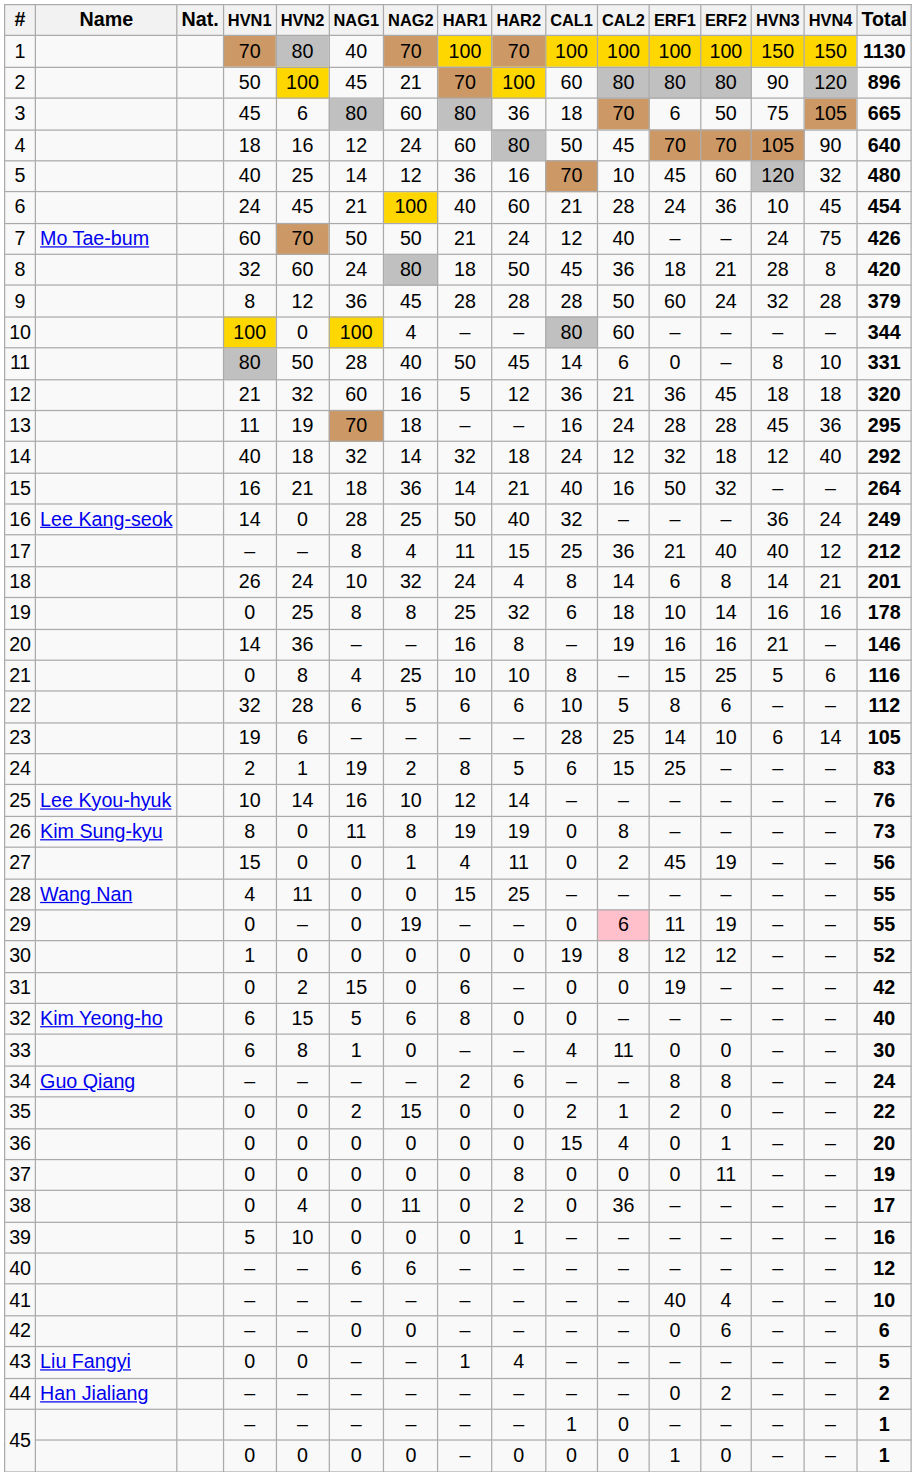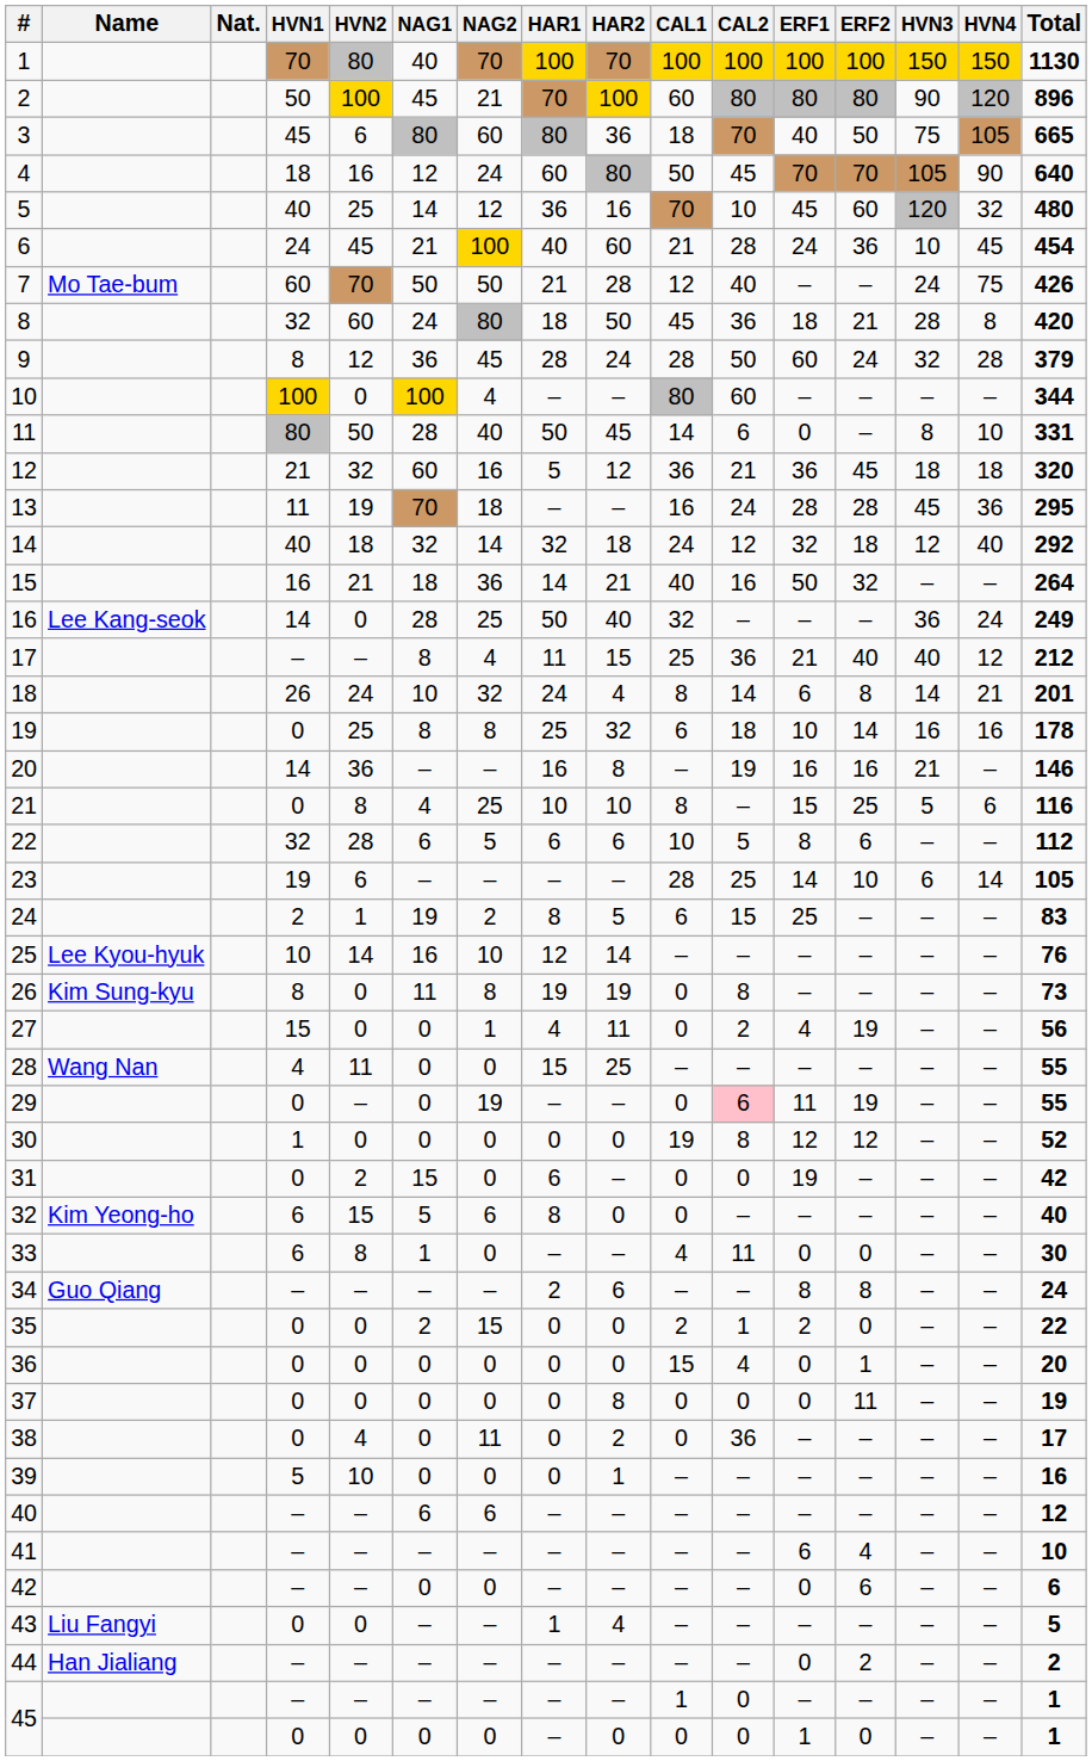 <table class="wikitable sortable" style="text-align:center;">
 <tr>
 <th>#</th>
 <th>Name</th>
 <th>Nat.</th>
 <th><small>HVN1</small></th>
 <th><small>HVN2</small></th>
 <th><small>NAG1</small></th>
 <th><small>NAG2</small></th>
 <th><small>HAR1</small></th>
 <th><small>HAR2</small></th>
 <th><small>CAL1</small></th>
 <th><small>CAL2</small></th>
 <th><small>ERF1</small></th>
 <th><small>ERF2</small></th>
 <th><small>HVN3</small></th>
 <th><small>HVN4</small></th>
 <th>Total</th>
 </tr>
 <tr>
 <td>1</td>
 <td align=left></td>
 <td></td>
 <td bgcolor=CC9966>70</td>
 <td bgcolor="silver">80</td>
 <td>40</td>
 <td bgcolor=CC9966>70</td>
 <td bgcolor="gold">100</td>
 <td bgcolor=CC9966>70</td>
 <td bgcolor="gold">100</td>
 <td bgcolor="gold">100</td>
 <td bgcolor="gold">100</td>
 <td bgcolor="gold">100</td>
 <td bgcolor="gold">150</td>
 <td bgcolor="gold">150</td>
 <td><strong>1130</strong></td>
 </tr>
 <tr>
 <td>2</td>
 <td align=left></td>
 <td></td>
 <td>50</td>
 <td bgcolor="gold">100</td>
 <td>45</td>
 <td>21</td>
 <td bgcolor=CC9966>70</td>
 <td bgcolor="gold">100</td>
 <td>60</td>
 <td bgcolor="silver">80</td>
 <td bgcolor="silver">80</td>
 <td bgcolor="silver">80</td>
 <td>90</td>
 <td bgcolor="silver">120</td>
 <td><strong>896</strong></td>
 </tr>
 <tr>
 <td>3</td>
 <td align=left></td>
 <td></td>
 <td>45</td>
 <td>6</td>
 <td bgcolor="silver">80</td>
 <td>60</td>
 <td bgcolor="silver">80</td>
 <td>36</td>
 <td>18</td>
 <td bgcolor=CC9966>70</td>
-<td>6</td>
+<td>40</td>
 <td>50</td>
 <td>75</td>
 <td bgcolor=CC9966>105</td>
 <td><strong>665</strong></td>
 </tr>
 <tr>
 <td>4</td>
 <td align=left></td>
 <td></td>
 <td>18</td>
 <td>16</td>
 <td>12</td>
 <td>24</td>
 <td>60</td>
 <td bgcolor="silver">80</td>
 <td>50</td>
 <td>45</td>
 <td bgcolor=CC9966>70</td>
 <td bgcolor=CC9966>70</td>
 <td bgcolor=CC9966>105</td>
 <td>90</td>
 <td><strong>640</strong></td>
 </tr>
 <tr>
 <td>5</td>
 <td align=left></td>
 <td></td>
 <td>40</td>
 <td>25</td>
 <td>14</td>
 <td>12</td>
 <td>36</td>
 <td>16</td>
 <td bgcolor=CC9966>70</td>
 <td>10</td>
 <td>45</td>
 <td>60</td>
 <td bgcolor="silver">120</td>
 <td>32</td>
 <td><strong>480</strong></td>
 </tr>
 <tr>
 <td>6</td>
 <td align=left></td>
 <td></td>
 <td>24</td>
 <td>45</td>
 <td>21</td>
 <td bgcolor="gold">100</td>
 <td>40</td>
 <td>60</td>
 <td>21</td>
 <td>28</td>
 <td>24</td>
 <td>36</td>
 <td>10</td>
 <td>45</td>
 <td><strong>454</strong></td>
 </tr>
 <tr>
 <td>7</td>
 <td align=left><a href='#'>Mo Tae-bum</a></td>
 <td></td>
 <td>60</td>
 <td bgcolor=CC9966>70</td>
 <td>50</td>
 <td>50</td>
 <td>21</td>
-<td>24</td>
+<td>28</td>
 <td>12</td>
 <td>40</td>
 <td>–</td>
 <td>–</td>
 <td>24</td>
 <td>75</td>
 <td><strong>426</strong></td>
 </tr>
 <tr>
 <td>8</td>
 <td align=left></td>
 <td></td>
 <td>32</td>
 <td>60</td>
 <td>24</td>
 <td bgcolor="silver">80</td>
 <td>18</td>
 <td>50</td>
 <td>45</td>
 <td>36</td>
 <td>18</td>
 <td>21</td>
 <td>28</td>
 <td>8</td>
 <td><strong>420</strong></td>
 </tr>
 <tr>
 <td>9</td>
 <td align=left></td>
 <td></td>
 <td>8</td>
 <td>12</td>
 <td>36</td>
 <td>45</td>
 <td>28</td>
-<td>28</td>
+<td>24</td>
 <td>28</td>
 <td>50</td>
 <td>60</td>
 <td>24</td>
 <td>32</td>
 <td>28</td>
 <td><strong>379</strong></td>
 </tr>
 <tr>
 <td>10</td>
 <td align=left></td>
 <td></td>
 <td bgcolor="gold">100</td>
 <td>0</td>
 <td bgcolor="gold">100</td>
 <td>4</td>
 <td>–</td>
 <td>–</td>
 <td bgcolor="silver">80</td>
 <td>60</td>
 <td>–</td>
 <td>–</td>
 <td>–</td>
 <td>–</td>
 <td><strong>344</strong></td>
 </tr>
 <tr>
 <td>11</td>
 <td align=left></td>
 <td></td>
 <td bgcolor="silver">80</td>
 <td>50</td>
 <td>28</td>
 <td>40</td>
 <td>50</td>
 <td>45</td>
 <td>14</td>
 <td>6</td>
 <td>0</td>
 <td>–</td>
 <td>8</td>
 <td>10</td>
 <td><strong>331</strong></td>
 </tr>
 <tr>
 <td>12</td>
 <td align=left></td>
 <td></td>
 <td>21</td>
 <td>32</td>
 <td>60</td>
 <td>16</td>
 <td>5</td>
 <td>12</td>
 <td>36</td>
 <td>21</td>
 <td>36</td>
 <td>45</td>
 <td>18</td>
 <td>18</td>
 <td><strong>320</strong></td>
 </tr>
 <tr>
 <td>13</td>
 <td align=left></td>
 <td></td>
 <td>11</td>
 <td>19</td>
 <td bgcolor=CC9966>70</td>
 <td>18</td>
 <td>–</td>
 <td>–</td>
 <td>16</td>
 <td>24</td>
 <td>28</td>
 <td>28</td>
 <td>45</td>
 <td>36</td>
 <td><strong>295</strong></td>
 </tr>
 <tr>
 <td>14</td>
 <td align=left></td>
 <td></td>
 <td>40</td>
 <td>18</td>
 <td>32</td>
 <td>14</td>
 <td>32</td>
 <td>18</td>
 <td>24</td>
 <td>12</td>
 <td>32</td>
 <td>18</td>
 <td>12</td>
 <td>40</td>
 <td><strong>292</strong></td>
 </tr>
 <tr>
 <td>15</td>
 <td align=left></td>
 <td></td>
 <td>16</td>
 <td>21</td>
 <td>18</td>
 <td>36</td>
 <td>14</td>
 <td>21</td>
 <td>40</td>
 <td>16</td>
 <td>50</td>
 <td>32</td>
 <td>–</td>
 <td>–</td>
 <td><strong>264</strong></td>
 </tr>
 <tr>
 <td>16</td>
 <td align=left><a href='#'>Lee Kang-seok</a></td>
 <td></td>
 <td>14</td>
 <td>0</td>
 <td>28</td>
 <td>25</td>
 <td>50</td>
 <td>40</td>
 <td>32</td>
 <td>–</td>
 <td>–</td>
 <td>–</td>
 <td>36</td>
 <td>24</td>
 <td><strong>249</strong></td>
 </tr>
 <tr>
 <td>17</td>
 <td align=left></td>
 <td></td>
 <td>–</td>
 <td>–</td>
 <td>8</td>
 <td>4</td>
 <td>11</td>
 <td>15</td>
 <td>25</td>
 <td>36</td>
 <td>21</td>
 <td>40</td>
 <td>40</td>
 <td>12</td>
 <td><strong>212</strong></td>
 </tr>
 <tr>
 <td>18</td>
 <td align=left></td>
 <td></td>
 <td>26</td>
 <td>24</td>
 <td>10</td>
 <td>32</td>
 <td>24</td>
 <td>4</td>
 <td>8</td>
 <td>14</td>
 <td>6</td>
 <td>8</td>
 <td>14</td>
 <td>21</td>
 <td><strong>201</strong></td>
 </tr>
 <tr>
 <td>19</td>
 <td align=left></td>
 <td></td>
 <td>0</td>
 <td>25</td>
 <td>8</td>
 <td>8</td>
 <td>25</td>
 <td>32</td>
 <td>6</td>
 <td>18</td>
 <td>10</td>
 <td>14</td>
 <td>16</td>
 <td>16</td>
 <td><strong>178</strong></td>
 </tr>
 <tr>
 <td>20</td>
 <td align=left></td>
 <td></td>
 <td>14</td>
 <td>36</td>
 <td>–</td>
 <td>–</td>
 <td>16</td>
 <td>8</td>
 <td>–</td>
 <td>19</td>
 <td>16</td>
 <td>16</td>
 <td>21</td>
 <td>–</td>
 <td><strong>146</strong></td>
 </tr>
 <tr>
 <td>21</td>
 <td align=left></td>
 <td></td>
 <td>0</td>
 <td>8</td>
 <td>4</td>
 <td>25</td>
 <td>10</td>
 <td>10</td>
 <td>8</td>
 <td>–</td>
 <td>15</td>
 <td>25</td>
 <td>5</td>
 <td>6</td>
 <td><strong>116</strong></td>
 </tr>
 <tr>
 <td>22</td>
 <td align=left></td>
 <td></td>
 <td>32</td>
 <td>28</td>
 <td>6</td>
 <td>5</td>
 <td>6</td>
 <td>6</td>
 <td>10</td>
 <td>5</td>
 <td>8</td>
 <td>6</td>
 <td>–</td>
 <td>–</td>
 <td><strong>112</strong></td>
 </tr>
 <tr>
 <td>23</td>
 <td align=left></td>
 <td></td>
 <td>19</td>
 <td>6</td>
 <td>–</td>
 <td>–</td>
 <td>–</td>
 <td>–</td>
 <td>28</td>
 <td>25</td>
 <td>14</td>
 <td>10</td>
 <td>6</td>
 <td>14</td>
 <td><strong>105</strong></td>
 </tr>
 <tr>
 <td>24</td>
 <td align=left></td>
 <td></td>
 <td>2</td>
 <td>1</td>
 <td>19</td>
 <td>2</td>
 <td>8</td>
 <td>5</td>
 <td>6</td>
 <td>15</td>
 <td>25</td>
 <td>–</td>
 <td>–</td>
 <td>–</td>
 <td><strong>83</strong></td>
 </tr>
 <tr>
 <td>25</td>
 <td align=left><a href='#'>Lee Kyou-hyuk</a></td>
 <td></td>
 <td>10</td>
 <td>14</td>
 <td>16</td>
 <td>10</td>
 <td>12</td>
 <td>14</td>
 <td>–</td>
 <td>–</td>
 <td>–</td>
 <td>–</td>
 <td>–</td>
 <td>–</td>
 <td><strong>76</strong></td>
 </tr>
 <tr>
 <td>26</td>
 <td align=left><a href='#'>Kim Sung-kyu</a></td>
 <td></td>
 <td>8</td>
 <td>0</td>
 <td>11</td>
 <td>8</td>
 <td>19</td>
 <td>19</td>
 <td>0</td>
 <td>8</td>
 <td>–</td>
 <td>–</td>
 <td>–</td>
 <td>–</td>
 <td><strong>73</strong></td>
 </tr>
 <tr>
 <td>27</td>
 <td align=left></td>
 <td></td>
 <td>15</td>
 <td>0</td>
 <td>0</td>
 <td>1</td>
 <td>4</td>
 <td>11</td>
 <td>0</td>
 <td>2</td>
-<td>45</td>
+<td>4</td>
 <td>19</td>
 <td>–</td>
 <td>–</td>
 <td><strong>56</strong></td>
 </tr>
 <tr>
 <td>28</td>
 <td align=left><a href='#'>Wang Nan</a></td>
 <td></td>
 <td>4</td>
 <td>11</td>
 <td>0</td>
 <td>0</td>
 <td>15</td>
 <td>25</td>
 <td>–</td>
 <td>–</td>
 <td>–</td>
 <td>–</td>
 <td>–</td>
 <td>–</td>
 <td><strong>55</strong></td>
 </tr>
 <tr>
 <td>29</td>
 <td align=left></td>
 <td></td>
 <td>0</td>
 <td>–</td>
 <td>0</td>
 <td>19</td>
 <td>–</td>
 <td>–</td>
 <td>0</td>
 <td style="background: pink;">6</td>
 <td>11</td>
 <td>19</td>
 <td>–</td>
 <td>–</td>
 <td><strong>55</strong></td>
 </tr>
 <tr>
 <td>30</td>
 <td align=left></td>
 <td></td>
 <td>1</td>
 <td>0</td>
 <td>0</td>
 <td>0</td>
 <td>0</td>
 <td>0</td>
 <td>19</td>
 <td>8</td>
 <td>12</td>
 <td>12</td>
 <td>–</td>
 <td>–</td>
 <td><strong>52</strong></td>
 </tr>
 <tr>
 <td>31</td>
 <td align=left></td>
 <td></td>
 <td>0</td>
 <td>2</td>
 <td>15</td>
 <td>0</td>
 <td>6</td>
 <td>–</td>
 <td>0</td>
 <td>0</td>
 <td>19</td>
 <td>–</td>
 <td>–</td>
 <td>–</td>
 <td><strong>42</strong></td>
 </tr>
 <tr>
 <td>32</td>
 <td align=left><a href='#'>Kim Yeong-ho</a></td>
 <td></td>
 <td>6</td>
 <td>15</td>
 <td>5</td>
 <td>6</td>
 <td>8</td>
 <td>0</td>
 <td>0</td>
 <td>–</td>
 <td>–</td>
 <td>–</td>
 <td>–</td>
 <td>–</td>
 <td><strong>40</strong></td>
 </tr>
 <tr>
 <td>33</td>
 <td align=left></td>
 <td></td>
 <td>6</td>
 <td>8</td>
 <td>1</td>
 <td>0</td>
 <td>–</td>
 <td>–</td>
 <td>4</td>
 <td>11</td>
 <td>0</td>
 <td>0</td>
 <td>–</td>
 <td>–</td>
 <td><strong>30</strong></td>
 </tr>
 <tr>
 <td>34</td>
 <td align=left><a href='#'>Guo Qiang</a></td>
 <td></td>
 <td>–</td>
 <td>–</td>
 <td>–</td>
 <td>–</td>
 <td>2</td>
 <td>6</td>
 <td>–</td>
 <td>–</td>
 <td>8</td>
 <td>8</td>
 <td>–</td>
 <td>–</td>
 <td><strong>24</strong></td>
 </tr>
 <tr>
 <td>35</td>
 <td align=left></td>
 <td></td>
 <td>0</td>
 <td>0</td>
 <td>2</td>
 <td>15</td>
 <td>0</td>
 <td>0</td>
 <td>2</td>
 <td>1</td>
 <td>2</td>
 <td>0</td>
 <td>–</td>
 <td>–</td>
 <td><strong>22</strong></td>
 </tr>
 <tr>
 <td>36</td>
 <td align=left></td>
 <td></td>
 <td>0</td>
 <td>0</td>
 <td>0</td>
 <td>0</td>
 <td>0</td>
 <td>0</td>
 <td>15</td>
 <td>4</td>
 <td>0</td>
 <td>1</td>
 <td>–</td>
 <td>–</td>
 <td><strong>20</strong></td>
 </tr>
 <tr>
 <td>37</td>
 <td align=left></td>
 <td></td>
 <td>0</td>
 <td>0</td>
 <td>0</td>
 <td>0</td>
 <td>0</td>
 <td>8</td>
 <td>0</td>
 <td>0</td>
 <td>0</td>
 <td>11</td>
 <td>–</td>
 <td>–</td>
 <td><strong>19</strong></td>
 </tr>
 <tr>
 <td>38</td>
 <td align=left></td>
 <td></td>
 <td>0</td>
 <td>4</td>
 <td>0</td>
 <td>11</td>
 <td>0</td>
 <td>2</td>
 <td>0</td>
 <td>36</td>
 <td>–</td>
 <td>–</td>
 <td>–</td>
 <td>–</td>
 <td><strong>17</strong></td>
 </tr>
 <tr>
 <td>39</td>
 <td align=left></td>
 <td></td>
 <td>5</td>
 <td>10</td>
 <td>0</td>
 <td>0</td>
 <td>0</td>
 <td>1</td>
 <td>–</td>
 <td>–</td>
 <td>–</td>
 <td>–</td>
 <td>–</td>
 <td>–</td>
 <td><strong>16</strong></td>
 </tr>
 <tr>
 <td>40</td>
 <td align=left></td>
 <td></td>
 <td>–</td>
 <td>–</td>
 <td>6</td>
 <td>6</td>
 <td>–</td>
 <td>–</td>
 <td>–</td>
 <td>–</td>
 <td>–</td>
 <td>–</td>
 <td>–</td>
 <td>–</td>
 <td><strong>12</strong></td>
 </tr>
 <tr>
 <td>41</td>
 <td align=left></td>
 <td></td>
 <td>–</td>
 <td>–</td>
 <td>–</td>
 <td>–</td>
 <td>–</td>
 <td>–</td>
 <td>–</td>
 <td>–</td>
-<td>40</td>
+<td>6</td>
 <td>4</td>
 <td>–</td>
 <td>–</td>
 <td><strong>10</strong></td>
 </tr>
 <tr>
 <td>42</td>
 <td align=left></td>
 <td></td>
 <td>–</td>
 <td>–</td>
 <td>0</td>
 <td>0</td>
 <td>–</td>
 <td>–</td>
 <td>–</td>
 <td>–</td>
 <td>0</td>
 <td>6</td>
 <td>–</td>
 <td>–</td>
 <td><strong>6</strong></td>
 </tr>
 <tr>
 <td>43</td>
 <td align=left><a href='#'>Liu Fangyi</a></td>
 <td></td>
 <td>0</td>
 <td>0</td>
 <td>–</td>
 <td>–</td>
 <td>1</td>
 <td>4</td>
 <td>–</td>
 <td>–</td>
 <td>–</td>
 <td>–</td>
 <td>–</td>
 <td>–</td>
 <td><strong>5</strong></td>
 </tr>
 <tr>
 <td>44</td>
 <td align=left><a href='#'>Han Jialiang</a></td>
 <td></td>
 <td>–</td>
 <td>–</td>
 <td>–</td>
 <td>–</td>
 <td>–</td>
 <td>–</td>
 <td>–</td>
 <td>–</td>
 <td>0</td>
 <td>2</td>
 <td>–</td>
 <td>–</td>
 <td><strong>2</strong></td>
 </tr>
 <tr>
 <td rowspan=2>45</td>
 <td align=left></td>
 <td></td>
 <td>–</td>
 <td>–</td>
 <td>–</td>
 <td>–</td>
 <td>–</td>
 <td>–</td>
 <td>1</td>
 <td>0</td>
 <td>–</td>
 <td>–</td>
 <td>–</td>
 <td>–</td>
 <td><strong>1</strong></td>
 </tr>
 <tr>
 <td align=left></td>
 <td></td>
 <td>0</td>
 <td>0</td>
 <td>0</td>
 <td>0</td>
 <td>–</td>
 <td>0</td>
 <td>0</td>
 <td>0</td>
 <td>1</td>
 <td>0</td>
 <td>–</td>
 <td>–</td>
 <td><strong>1</strong></td>
 </tr>
 </table>
